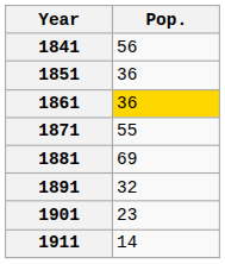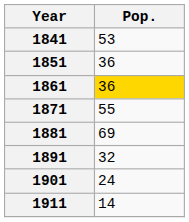 <table class="wikitable" style="margin:0; border:1px solid darkgrey;">
 <tr>
 <th style="width:75px;">Year</th>
 <th style="width:75px;">Pop.</th>
 </tr>
 <tr>
 <th>1841</th>
-<td>56 </td>
+<td>53 </td>
 </tr>
 <tr>
 <th>1851</th>
 <td>36 </td>
 </tr>
 <tr>
 <th>1861</th>
 <td style="background: gold;">36 </td>
 </tr>
 <tr>
 <th>1871</th>
 <td>55 </td>
 </tr>
 <tr>
 <th>1881</th>
 <td>69 </td>
 </tr>
 <tr>
 <th>1891</th>
 <td>32 </td>
 </tr>
 <tr>
 <th>1901</th>
-<td>23 </td>
+<td>24 </td>
 </tr>
 <tr>
 <th>1911</th>
 <td>14 </td>
 </tr>
 <tr>
 </tr>
 </table>
